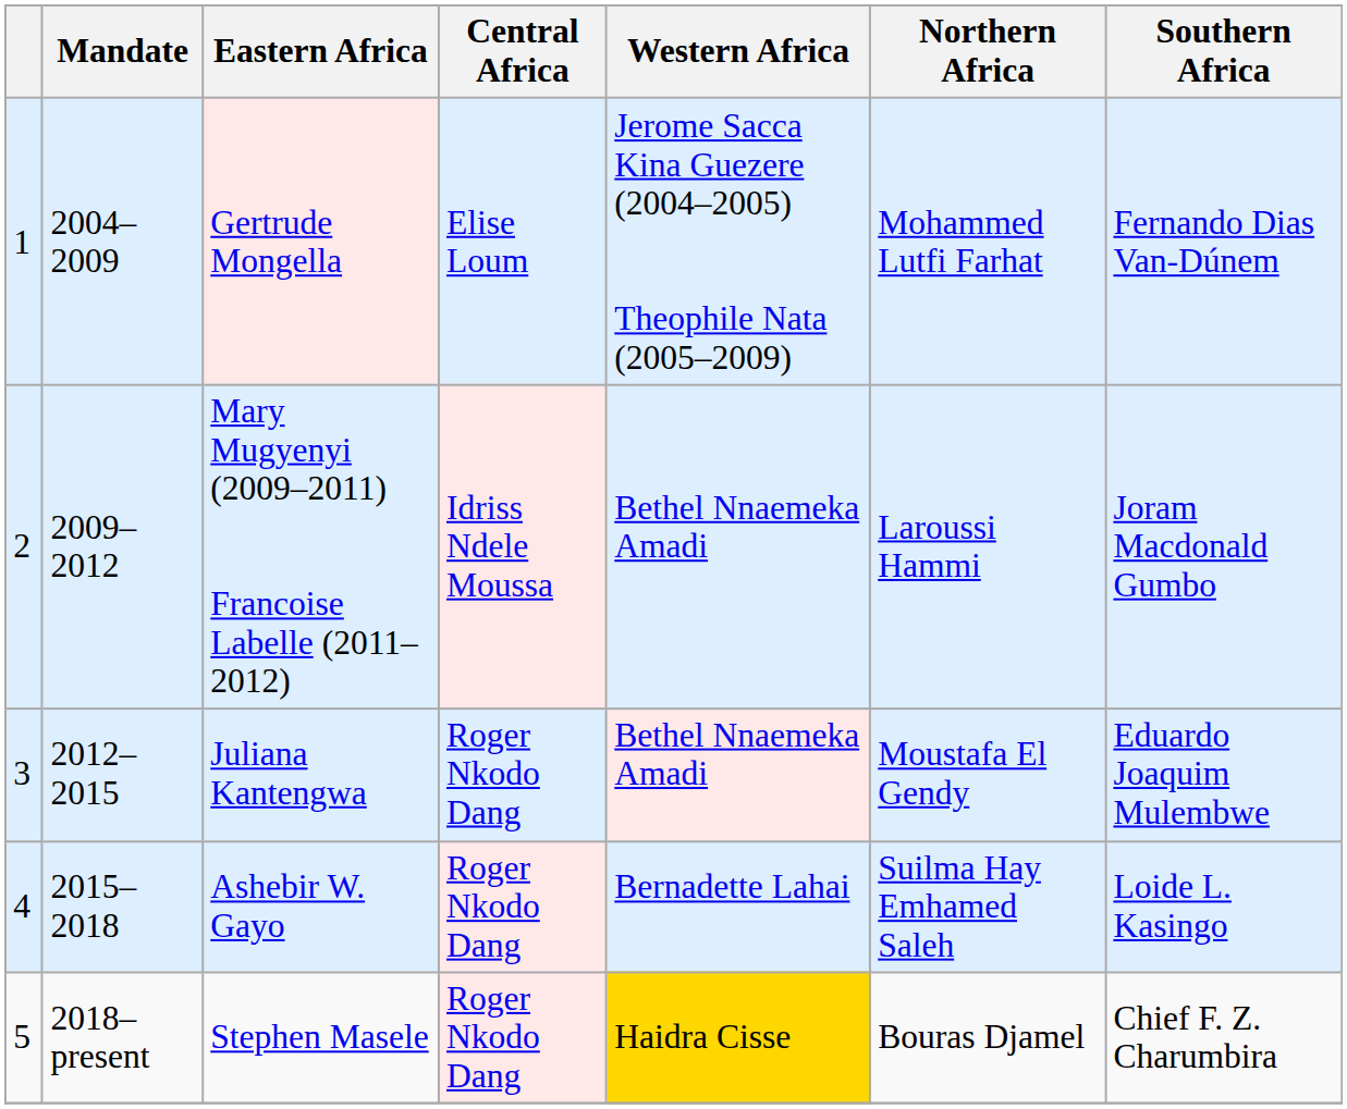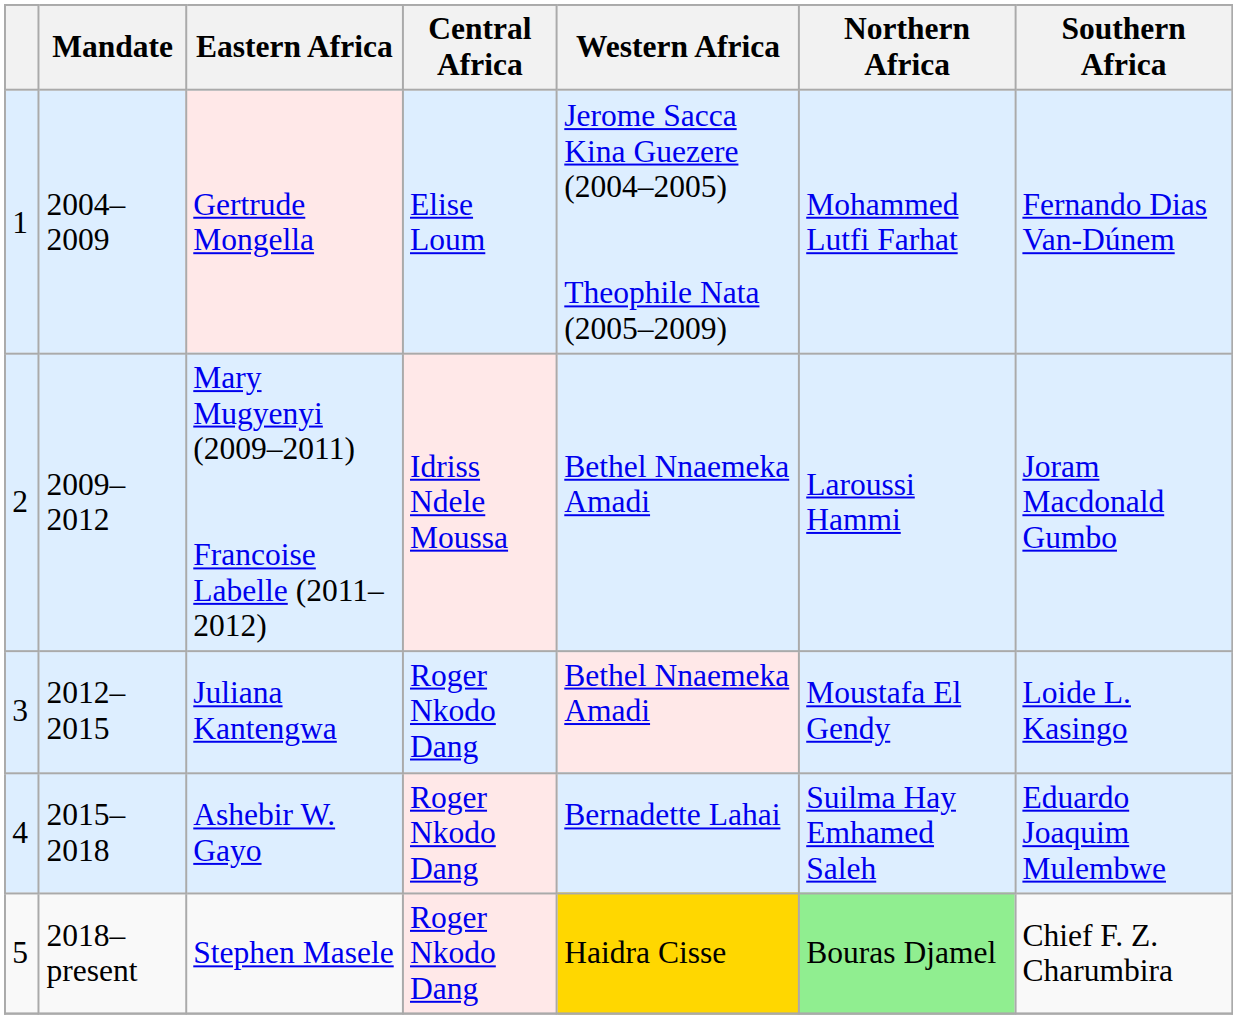 <table class="wikitable sortable" width=100%>
 <tr ----bgcolor=lightgrey>
 <th width=10px></th>
 <th>Mandate</th>
 <th>Eastern Africa</th>
 <th>Central Africa</th>
 <th>Western Africa</th>
 <th>Northern Africa</th>
 <th>Southern Africa</th>
 </tr>
 <tr ---- bgcolor=#DDEEFF>
 <td>1</td>
 <td>2004–2009</td>
 <td bgcolor=#FFE8E8><a href='#'>Gertrude Mongella</a><br></td>
 <td><a href='#'>Elise Loum</a><br></td>
 <td><a href='#'>Jerome Sacca Kina Guezere</a> (2004–2005)<br> <br><br><a href='#'>Theophile Nata</a> (2005–2009)<br></td>
 <td><a href='#'>Mohammed Lutfi Farhat</a><br></td>
 <td><a href='#'>Fernando Dias Van-Dúnem</a><br></td>
 </tr>
 <tr ---- bgcolor=#DDEEFF>
 <td>2</td>
 <td>2009–2012</td>
 <td><a href='#'>Mary Mugyenyi</a> (2009–2011) <br> <br><br><a href='#'>Francoise Labelle</a> (2011–2012)<br></td>
 <td bgcolor=#FFE8E8><a href='#'>Idriss Ndele Moussa</a><br></td>
 <td><a href='#'>Bethel Nnaemeka Amadi</a><br><br></td>
 <td><a href='#'>Laroussi Hammi</a><br></td>
 <td><a href='#'>Joram Macdonald Gumbo</a><br></td>
 </tr>
 <tr ---- bgcolor=#DDEEFF>
 <td>3</td>
 <td>2012–2015</td>
 <td><a href='#'>Juliana Kantengwa</a> <br></td>
 <td><a href='#'>Roger Nkodo Dang</a><br></td>
 <td bgcolor=#FFE8E8><a href='#'>Bethel Nnaemeka Amadi</a><br><br></td>
 <td><a href='#'>Moustafa El Gendy</a><br></td>
-<td><a href='#'>Eduardo Joaquim Mulembwe</a><br></td>
+<td><a href='#'>Loide L. Kasingo</a><br></td>
 </tr>
 <tr ---- bgcolor=#DDEEFF>
 <td>4</td>
 <td>2015–2018</td>
 <td><a href='#'>Ashebir W. Gayo</a> <br></td>
 <td bgcolor=#FFE8E8><a href='#'>Roger Nkodo Dang</a><br></td>
 <td><a href='#'>Bernadette Lahai</a><br><br></td>
 <td><a href='#'>Suilma Hay Emhamed Saleh</a><br></td>
-<td><a href='#'>Loide L. Kasingo</a><br></td>
+<td><a href='#'>Eduardo Joaquim Mulembwe</a><br></td>
 </tr>
 <tr>
 <td>5</td>
 <td>2018–present</td>
 <td><a href='#'>Stephen Masele</a><br></td>
 <td bgcolor=#FFE8E8><a href='#'>Roger Nkodo Dang</a><br></td>
 <td style="background: gold;">Haidra Cisse<br></td>
-<td>Bouras Djamel<br></td>
+<td style="background: lightgreen;">Bouras Djamel<br></td>
 <td>Chief F. Z. Charumbira<br></td>
 </tr>
 <tr ---- bgcolor=#DDEEFF>
 </tr>
 </table>
